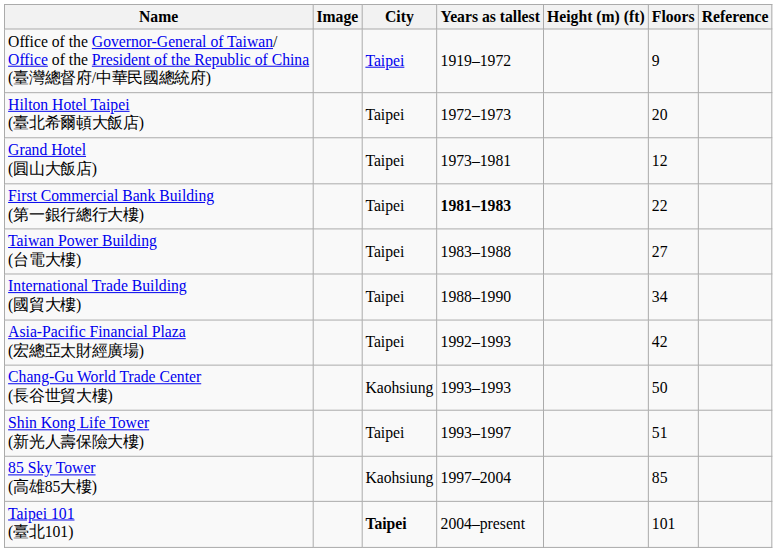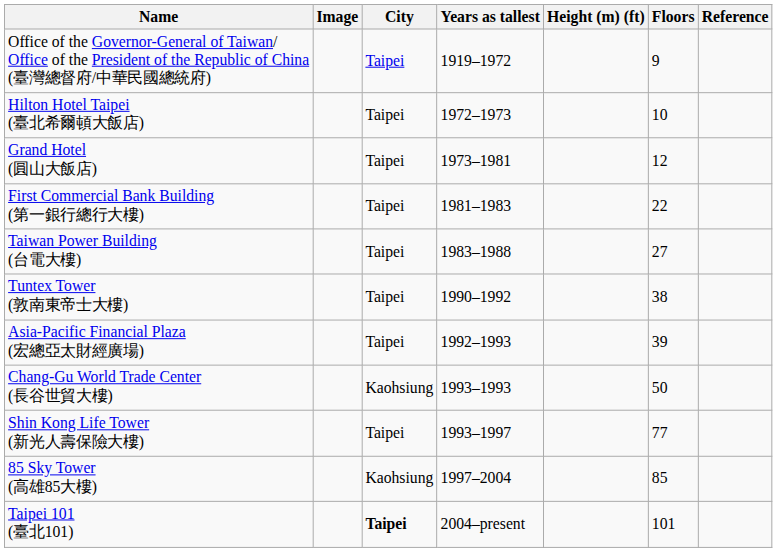 <table class="wikitable sortable">
 <tr>
 <th>Name</th>
 <th>Image</th>
 <th>City</th>
 <th>Years as tallest</th>
 <th>Height (m) (ft)</th>
 <th>Floors</th>
 <th>Reference</th>
 </tr>
 <tr>
 <td>Office of the <a href='#'>Governor-General of Taiwan</a>/ <br><a href='#'>Office</a> of the <a href='#'>President of the Republic of China</a> <br>(臺灣總督府/中華民國總統府)</td>
 <td></td>
 <td><a href='#'>Taipei</a></td>
 <td>1919–1972</td>
 <td></td>
 <td>9</td>
 <td></td>
 </tr>
 <tr>
 <td><a href='#'>Hilton Hotel Taipei</a> <br>(臺北希爾頓大飯店)</td>
 <td></td>
 <td>Taipei</td>
 <td>1972–1973</td>
 <td></td>
-<td>20</td>
+<td>10</td>
 <td></td>
 </tr>
 <tr>
 <td><a href='#'>Grand Hotel</a> <br>(圓山大飯店)</td>
 <td></td>
 <td>Taipei</td>
 <td>1973–1981</td>
 <td></td>
 <td>12</td>
 <td></td>
 </tr>
 <tr>
 <td><a href='#'>First Commercial Bank Building</a> <br>(第一銀行總行大樓)</td>
 <td></td>
 <td>Taipei</td>
-<td><strong>1981–1983</strong></td>
+<td>1981–1983</td>
 <td></td>
 <td>22</td>
 <td></td>
 </tr>
 <tr>
 <td><a href='#'>Taiwan Power Building</a> <br>(台電大樓)</td>
 <td></td>
 <td>Taipei</td>
 <td>1983–1988</td>
 <td></td>
 <td>27</td>
 <td></td>
 </tr>
 <tr>
-<td><a href='#'>International Trade Building</a> <br>(國貿大樓)</td>
+<td><a href='#'>Tuntex Tower</a> <br>(敦南東帝士大樓)</td>
 <td></td>
 <td>Taipei</td>
-<td>1988–1990</td>
+<td>1990–1992</td>
 <td></td>
-<td>34</td>
+<td>38</td>
 <td></td>
 </tr>
 <tr>
 <td><a href='#'>Asia-Pacific Financial Plaza</a> <br>(宏總亞太財經廣場)</td>
 <td></td>
 <td>Taipei</td>
 <td>1992–1993</td>
 <td></td>
-<td>42</td>
+<td>39</td>
 <td></td>
 </tr>
 <tr>
 <td><a href='#'>Chang-Gu World Trade Center</a> <br>(長谷世貿大樓)</td>
 <td></td>
 <td>Kaohsiung</td>
 <td>1993–1993</td>
 <td></td>
 <td>50</td>
 <td></td>
 </tr>
 <tr>
 <td><a href='#'>Shin Kong Life Tower</a> <br>(新光人壽保險大樓)</td>
 <td></td>
 <td>Taipei</td>
 <td>1993–1997</td>
 <td></td>
-<td>51</td>
+<td>77</td>
 <td></td>
 </tr>
 <tr>
 <td><a href='#'>85 Sky Tower</a> <br>(高雄85大樓)</td>
 <td></td>
 <td>Kaohsiung</td>
 <td>1997–2004</td>
 <td></td>
 <td>85</td>
 <td></td>
 </tr>
 <tr>
 <td><a href='#'>Taipei 101</a> <br>(臺北101)</td>
 <td></td>
 <td><strong>Taipei</strong></td>
 <td>2004–present</td>
 <td></td>
 <td>101</td>
 <td></td>
 </tr>
 </table>
